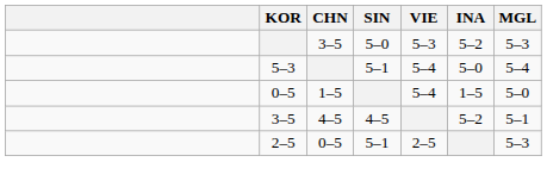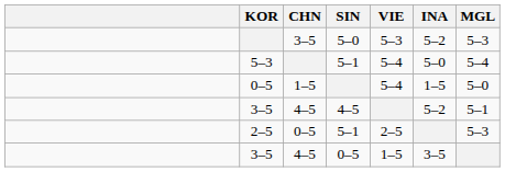 <table class="wikitable" style="text-align:center">
 <tr>
 <th width="250"> </th>
 <th width="40">KOR</th>
 <th width="40">CHN</th>
 <th width="40">SIN</th>
 <th width="40">VIE</th>
 <th width="40">INA</th>
 <th width="40">MGL</th>
 </tr>
 <tr>
 <td align=left></td>
 <th></th>
 <td>3–5</td>
 <td>5–0</td>
 <td>5–3</td>
 <td>5–2</td>
 <td>5–3</td>
 </tr>
 <tr>
 <td align=left></td>
 <td>5–3</td>
 <th></th>
 <td>5–1</td>
 <td>5–4</td>
 <td>5–0</td>
 <td>5–4</td>
 </tr>
 <tr>
 <td align=left></td>
 <td>0–5</td>
 <td>1–5</td>
 <th></th>
 <td>5–4</td>
 <td>1–5</td>
 <td>5–0</td>
 </tr>
 <tr>
 <td align=left></td>
 <td>3–5</td>
 <td>4–5</td>
 <td>4–5</td>
 <th></th>
 <td>5–2</td>
 <td>5–1</td>
 </tr>
 <tr>
 <td align=left></td>
 <td>2–5</td>
 <td>0–5</td>
 <td>5–1</td>
 <td>2–5</td>
 <th></th>
 <td>5–3</td>
 </tr>
+<tr>
+<td align=left></td>
+<td>3–5</td>
+<td>4–5</td>
+<td>0–5</td>
+<td>1–5</td>
+<td>3–5</td>
+<th></th>
+</tr>
 </table>
